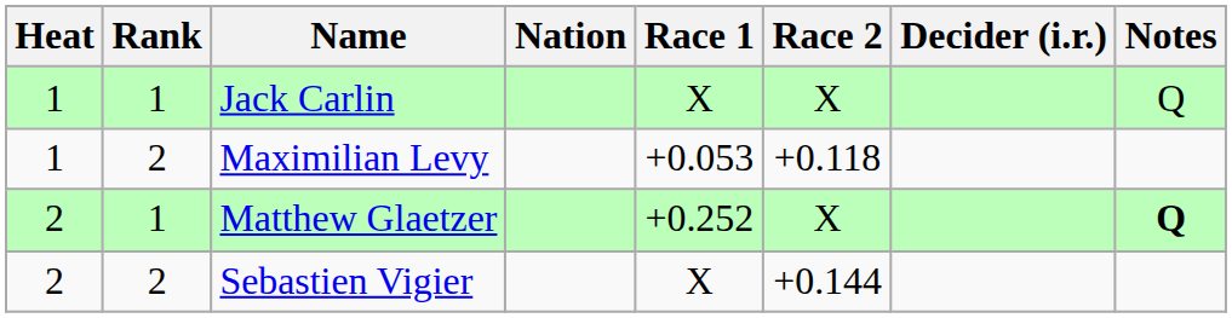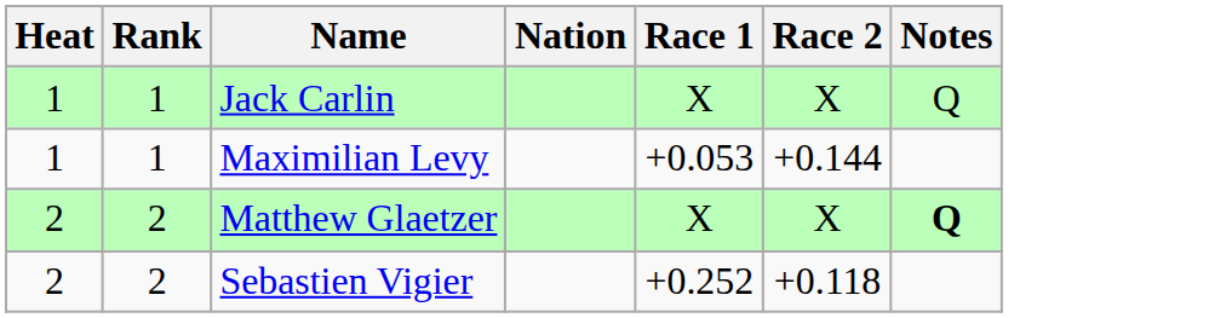 <table class="wikitable sortable" style="text-align:center">
 <tr>
 <th>Heat</th>
 <th>Rank</th>
 <th>Name</th>
 <th>Nation</th>
 <th>Race 1</th>
 <th>Race 2</th>
-<th>Decider (i.r.)</th>
 <th>Notes</th>
 </tr>
 <tr bgcolor=bbffbb>
 <td>1</td>
 <td>1</td>
 <td align=left><a href='#'>Jack Carlin</a></td>
 <td align=left></td>
 <td>X</td>
 <td>X</td>
-<td></td>
 <td>Q</td>
 </tr>
 <tr>
 <td>1</td>
-<td>2</td>
+<td>1</td>
 <td align=left><a href='#'>Maximilian Levy</a></td>
 <td align=left></td>
 <td>+0.053</td>
-<td>+0.118</td>
-<td></td>
+<td>+0.144</td>
 <td></td>
 </tr>
 <tr bgcolor=bbffbb>
 <td>2</td>
-<td>1</td>
+<td>2</td>
 <td align=left><a href='#'>Matthew Glaetzer</a></td>
 <td align=left></td>
-<td>+0.252</td>
 <td>X</td>
-<td></td>
+<td>X</td>
 <td><strong>Q</strong></td>
 </tr>
 <tr>
 <td>2</td>
 <td>2</td>
 <td align=left><a href='#'>Sebastien Vigier</a></td>
 <td align=left></td>
-<td>X</td>
-<td>+0.144</td>
-<td></td>
+<td>+0.252</td>
+<td>+0.118</td>
 <td></td>
 </tr>
 </table>
